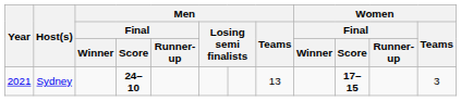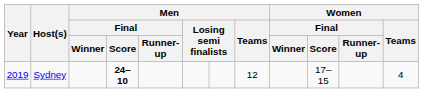 <table class="wikitable" style="font-size:90%; text-align: center;">
 <tr>
 <th rowspan=3>Year</th>
 <th rowspan=3>Host(s)</th>
 <th colspan=6>Men</th>
 <th colspan=6>Women</th>
 </tr>
 <tr>
 <th colspan=3>Final</th>
 <th colspan=2 rowspan=2>Losing semi finalists</th>
 <th rowspan=2>Teams</th>
 <th colspan=3>Final<br></th>
 <th rowspan=2>Teams</th>
 </tr>
 <tr>
 <th>Winner</th>
 <th>Score</th>
 <th>Runner-up</th>
 <th>Winner</th>
 <th>Score</th>
 <th>Runner-up</th>
 </tr>
 <tr>
-<td><a href='#'>2021</a></td>
+<td><a href='#'>2019</a></td>
 <td> <a href='#'>Sydney</a></td>
 <td></td>
 <td><strong>24–10</strong></td>
 <td></td>
 <td></td>
 <td></td>
-<td>13</td>
+<td>12</td>
 <td> </td>
-<td><strong>17–15</strong></td>
+<td>17–15</td>
 <td> <br></td>
-<td>3</td>
+<td>4</td>
 </tr>
 </table>
